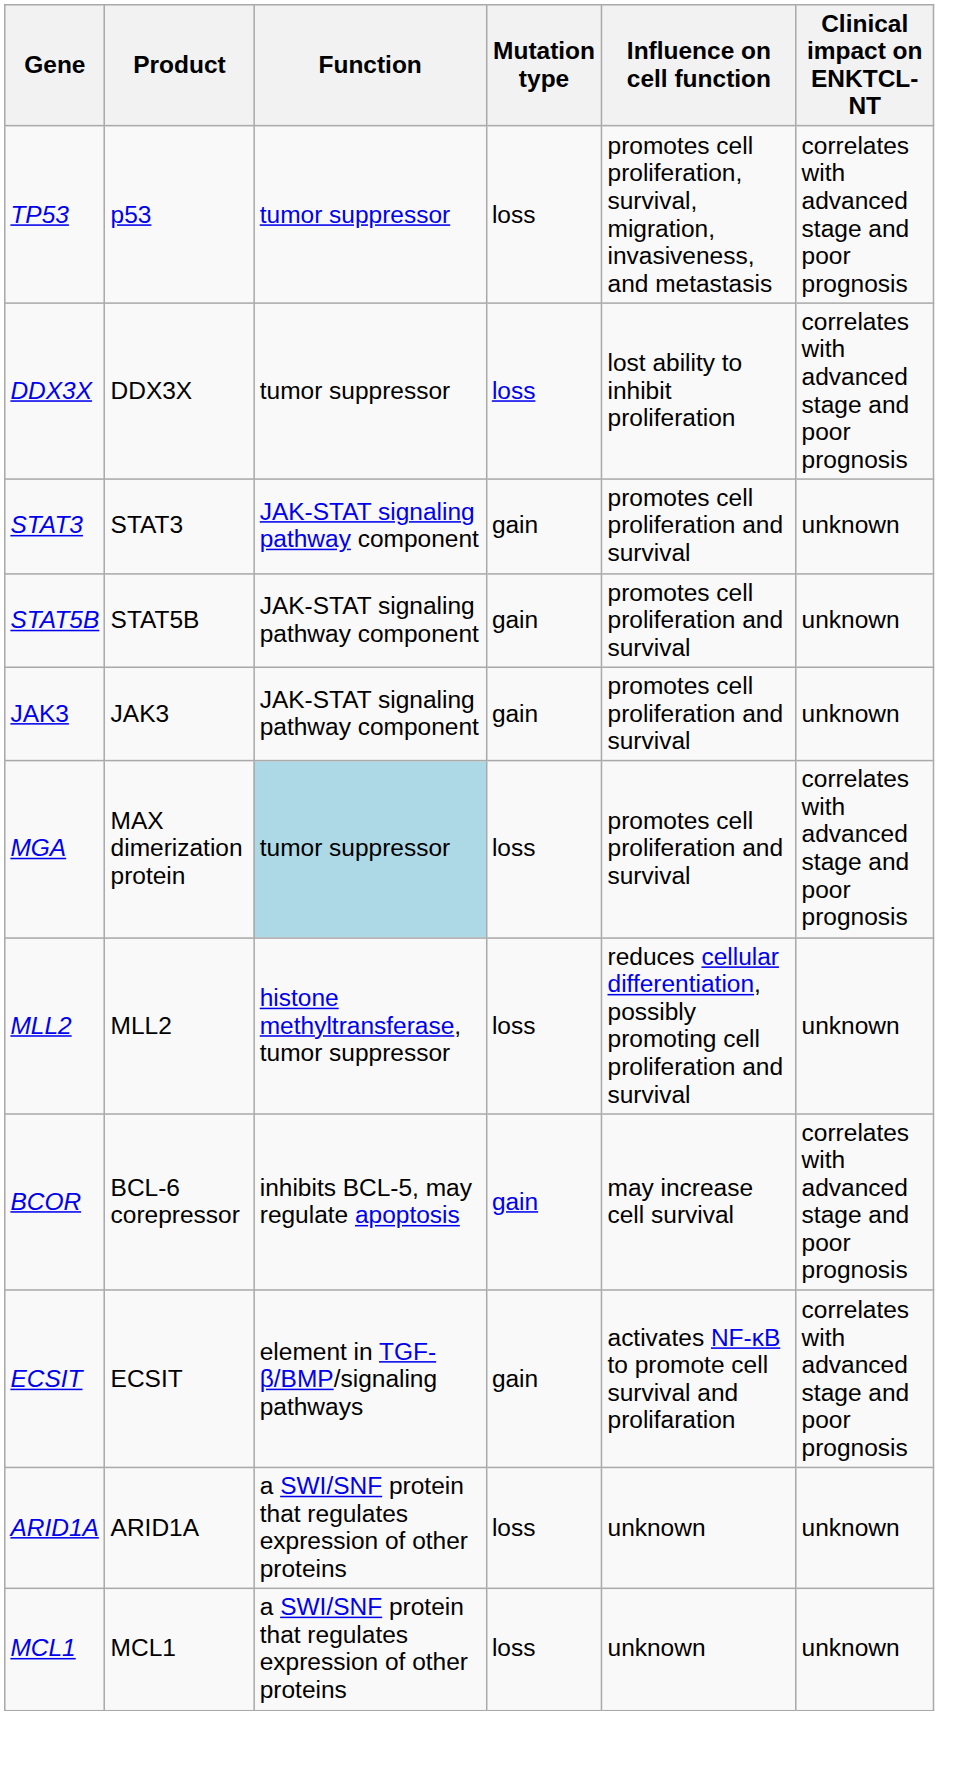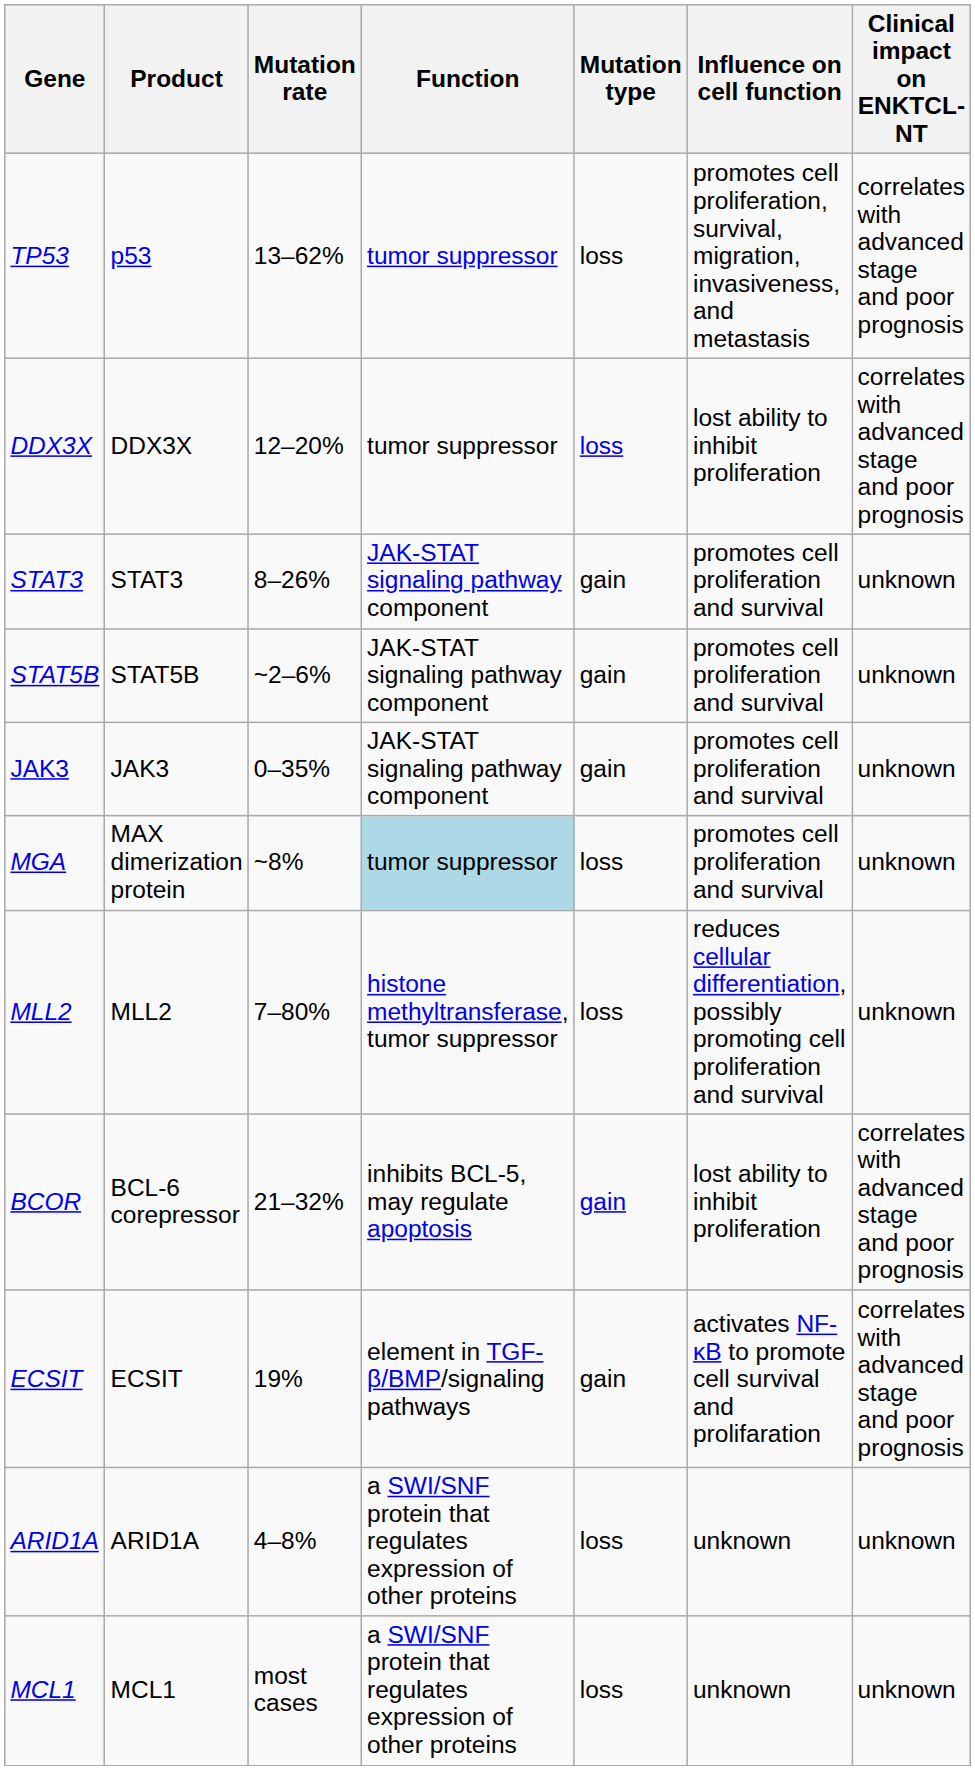 <table class="wikitable">
 <tr>
 <th>Gene</th>
 <th>Product</th>
+<th>Mutation rate</th>
 <th>Function</th>
 <th>Mutation type</th>
 <th>Influence on cell function</th>
 <th>Clinical impact on ENKTCL-NT</th>
 </tr>
 <tr>
 <td><em><a href='#'>TP53</a></em></td>
 <td><a href='#'>p53</a></td>
+<td>13–62%</td>
 <td><a href='#'>tumor suppressor</a></td>
 <td>loss</td>
 <td>promotes cell proliferation, survival, migration, invasiveness, and metastasis</td>
 <td>correlates with advanced stage and poor prognosis</td>
 </tr>
 <tr>
 <td><em><a href='#'>DDX3X</a></em></td>
 <td>DDX3X</td>
+<td>12–20%</td>
 <td>tumor suppressor</td>
 <td><a href='#'>loss</a></td>
 <td>lost ability to inhibit proliferation</td>
 <td>correlates with advanced stage and poor prognosis</td>
 </tr>
 <tr>
 <td><em><a href='#'>STAT3</a></em></td>
 <td>STAT3</td>
+<td>8–26%</td>
 <td><a href='#'>JAK-STAT signaling pathway</a> component</td>
 <td>gain</td>
 <td>promotes cell proliferation and survival</td>
 <td>unknown</td>
 </tr>
 <tr>
 <td><em><a href='#'>STAT5B</a></em></td>
 <td>STAT5B</td>
+<td>~2–6%</td>
 <td>JAK-STAT signaling pathway component</td>
 <td>gain</td>
 <td>promotes cell proliferation and survival</td>
 <td>unknown</td>
 </tr>
 <tr>
 <td><a href='#'>JAK3</a></td>
 <td>JAK3</td>
+<td>0–35%</td>
 <td>JAK-STAT signaling pathway component</td>
 <td>gain</td>
 <td>promotes cell proliferation and survival</td>
 <td>unknown</td>
 </tr>
 <tr>
 <td><em><a href='#'>MGA</a></em></td>
 <td>MAX dimerization protein</td>
+<td>~8%</td>
 <td style="background: lightblue;">tumor suppressor</td>
 <td>loss</td>
 <td>promotes cell proliferation and survival</td>
-<td>correlates with advanced stage and poor prognosis</td>
+<td>unknown</td>
 </tr>
 <tr>
 <td><em><a href='#'>MLL2</a></em></td>
 <td>MLL2</td>
+<td>7–80%</td>
 <td><a href='#'>histone methyltransferase</a>, tumor suppressor</td>
 <td>loss</td>
 <td>reduces <a href='#'>cellular differentiation</a>, possibly promoting cell proliferation and survival</td>
 <td>unknown</td>
 </tr>
 <tr>
 <td><em><a href='#'>BCOR</a></em></td>
 <td>BCL-6 corepressor</td>
+<td>21–32%</td>
 <td>inhibits BCL-5, may regulate <a href='#'>apoptosis</a></td>
 <td><a href='#'>gain</a></td>
-<td>may increase cell survival</td>
+<td>lost ability to inhibit proliferation</td>
 <td>correlates with advanced stage and poor prognosis</td>
 </tr>
 <tr>
 <td><em><a href='#'>ECSIT</a></em></td>
 <td>ECSIT</td>
+<td>19%</td>
 <td>element in <a href='#'>TGF-β/BMP</a>/signaling pathways</td>
 <td>gain</td>
 <td>activates <a href='#'>NF-κB</a> to promote cell survival and prolifaration</td>
 <td>correlates with advanced stage and poor prognosis</td>
 </tr>
 <tr>
 <td><em><a href='#'>ARID1A</a></em></td>
 <td>ARID1A</td>
+<td>4–8%</td>
 <td>a <a href='#'>SWI/SNF</a> protein that regulates expression of other proteins</td>
 <td>loss</td>
 <td>unknown</td>
 <td>unknown</td>
 </tr>
 <tr>
 <td><em><a href='#'>MCL1</a></em></td>
 <td>MCL1</td>
+<td>most cases</td>
 <td>a <a href='#'>SWI/SNF</a> protein that regulates expression of other proteins</td>
 <td>loss</td>
 <td>unknown</td>
 <td>unknown</td>
 </tr>
 </table>
